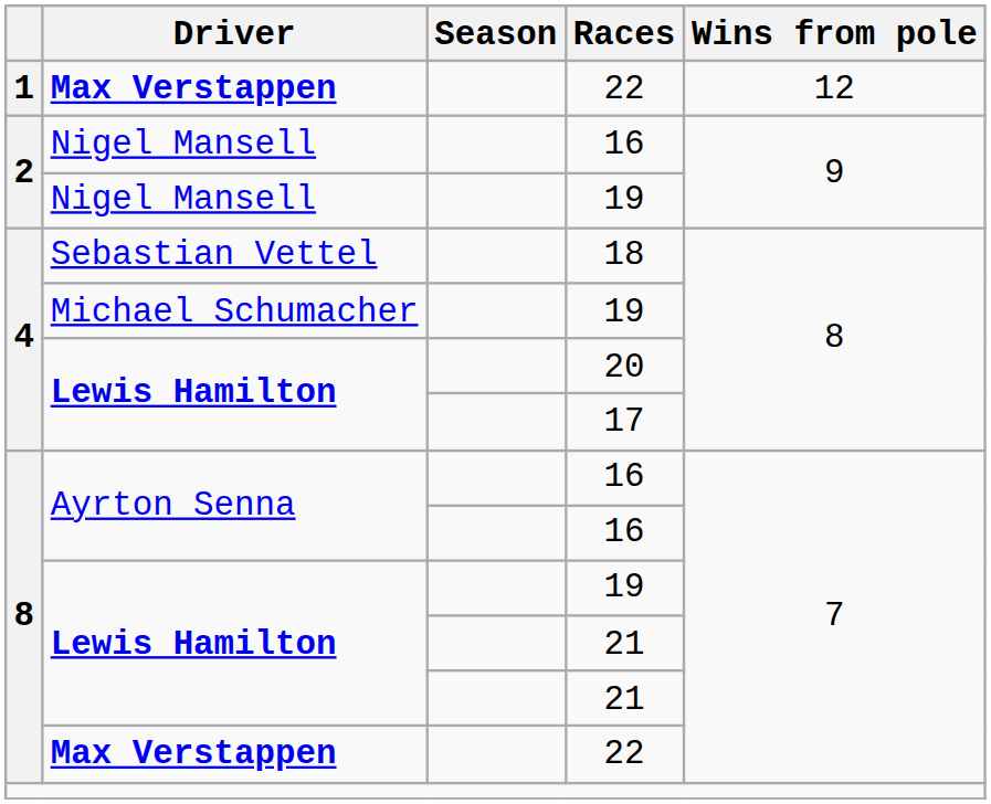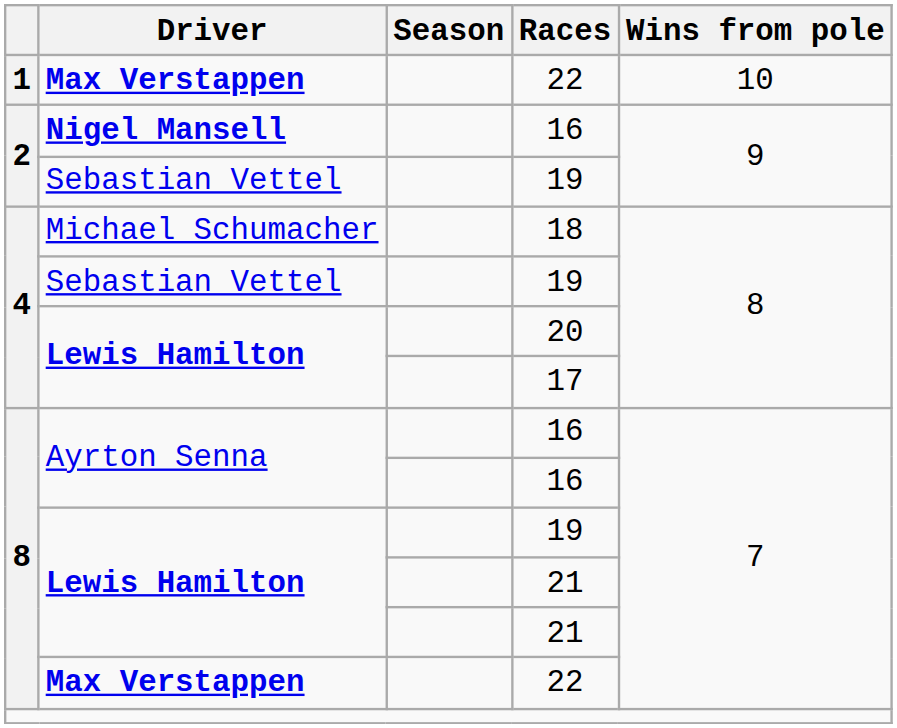 <table class="wikitable" style="text-align:center">
 <tr>
 <th></th>
 <th>Driver</th>
 <th>Season</th>
 <th>Races</th>
 <th>Wins from pole</th>
 </tr>
 <tr>
 <th>1</th>
 <td align=left> <strong><a href='#'>Max Verstappen</a></strong></td>
 <td></td>
 <td>22</td>
-<td>12</td>
+<td>10</td>
 </tr>
 <tr>
 <th rowspan=2>2</th>
-<td align=left> <a href='#'>Nigel Mansell</a></td>
+<td align=left><strong> <a href='#'>Nigel Mansell</a></strong></td>
 <td></td>
 <td>16</td>
 <td rowspan=2>9</td>
 </tr>
 <tr>
-<td align=left> <a href='#'>Nigel Mansell</a></td>
+<td align=left> <a href='#'>Sebastian Vettel</a></td>
 <td></td>
 <td>19</td>
 </tr>
 <tr>
 <th rowspan=4>4</th>
-<td align=left> <a href='#'>Sebastian Vettel</a></td>
+<td align=left> <a href='#'>Michael Schumacher</a></td>
 <td></td>
 <td>18</td>
 <td rowspan=4>8</td>
 </tr>
 <tr>
-<td align=left> <a href='#'>Michael Schumacher</a></td>
+<td align=left> <a href='#'>Sebastian Vettel</a></td>
 <td></td>
 <td>19</td>
 </tr>
 <tr>
 <td align=left rowspan=2> <strong><a href='#'>Lewis Hamilton</a></strong></td>
 <td></td>
 <td>20</td>
 </tr>
 <tr>
 <td></td>
 <td>17</td>
 </tr>
 <tr>
 <th rowspan=6>8</th>
 <td align=left rowspan=2> <a href='#'>Ayrton Senna</a></td>
 <td></td>
 <td>16</td>
 <td rowspan=6>7</td>
 </tr>
 <tr>
 <td></td>
 <td>16</td>
 </tr>
 <tr>
 <td align=left rowspan=3> <strong><a href='#'>Lewis Hamilton</a></strong></td>
 <td></td>
 <td>19</td>
 </tr>
 <tr>
 <td></td>
 <td>21</td>
 </tr>
 <tr>
 <td></td>
 <td>21</td>
 </tr>
 <tr>
 <td align=left> <strong><a href='#'>Max Verstappen</a></strong></td>
 <td></td>
 <td>22</td>
 </tr>
 <tr>
 <td colspan=5></td>
 </tr>
 </table>
